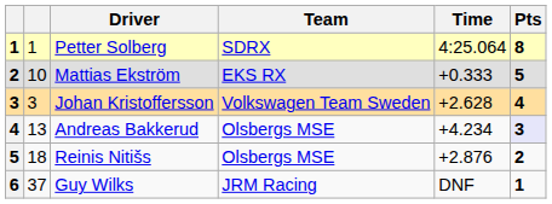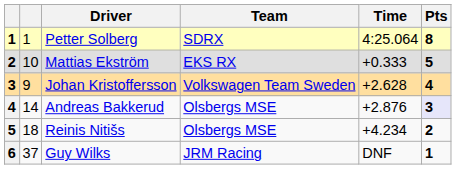 <table class=wikitable style="font-size:95%">
 <tr>
 <th></th>
 <th></th>
 <th>Driver</th>
 <th>Team</th>
 <th>Time</th>
 <th>Pts</th>
 </tr>
 <tr>
 <th style="background:#ffffbf;">1</th>
 <td style="background:#ffffbf;">1</td>
 <td style="background:#ffffbf;"> <a href='#'>Petter Solberg</a></td>
 <td style="background:#ffffbf;"><a href='#'>SDRX</a></td>
 <td style="background:#ffffbf;">4:25.064</td>
 <td style="background:#ffffbf;"><strong>8</strong></td>
 </tr>
 <tr>
 <th style="background:#dfdfdf;">2</th>
 <td style="background:#dfdfdf;">10</td>
 <td style="background:#dfdfdf;"> <a href='#'>Mattias Ekström</a></td>
 <td style="background:#dfdfdf;"><a href='#'>EKS RX</a></td>
 <td style="background:#dfdfdf;">+0.333</td>
 <td style="background:#dfdfdf;"><strong>5</strong></td>
 </tr>
 <tr>
 <th style="background:#ffdf9f;">3</th>
-<td style="background:#ffdf9f;">3</td>
+<td style="background:#ffdf9f;">9</td>
 <td style="background:#ffdf9f;"> <a href='#'>Johan Kristoffersson</a></td>
 <td style="background:#ffdf9f;"><a href='#'>Volkswagen Team Sweden</a></td>
 <td style="background:#ffdf9f;">+2.628</td>
 <td style="background:#ffdf9f;"><strong>4</strong></td>
 </tr>
 <tr>
 <th>4</th>
-<td>13</td>
+<td>14</td>
 <td> <a href='#'>Andreas Bakkerud</a></td>
 <td><a href='#'>Olsbergs MSE</a></td>
-<td>+4.234</td>
+<td>+2.876</td>
 <td style="background: lavender;"><strong>3</strong></td>
 </tr>
 <tr>
 <th>5</th>
 <td>18</td>
 <td> <a href='#'>Reinis Nitišs</a></td>
 <td><a href='#'>Olsbergs MSE</a></td>
-<td>+2.876</td>
+<td>+4.234</td>
 <td><strong>2</strong></td>
 </tr>
 <tr>
 <th>6</th>
 <td>37</td>
 <td> <a href='#'>Guy Wilks</a></td>
 <td><a href='#'>JRM Racing</a></td>
 <td>DNF</td>
 <td><strong>1</strong></td>
 </tr>
 </table>
